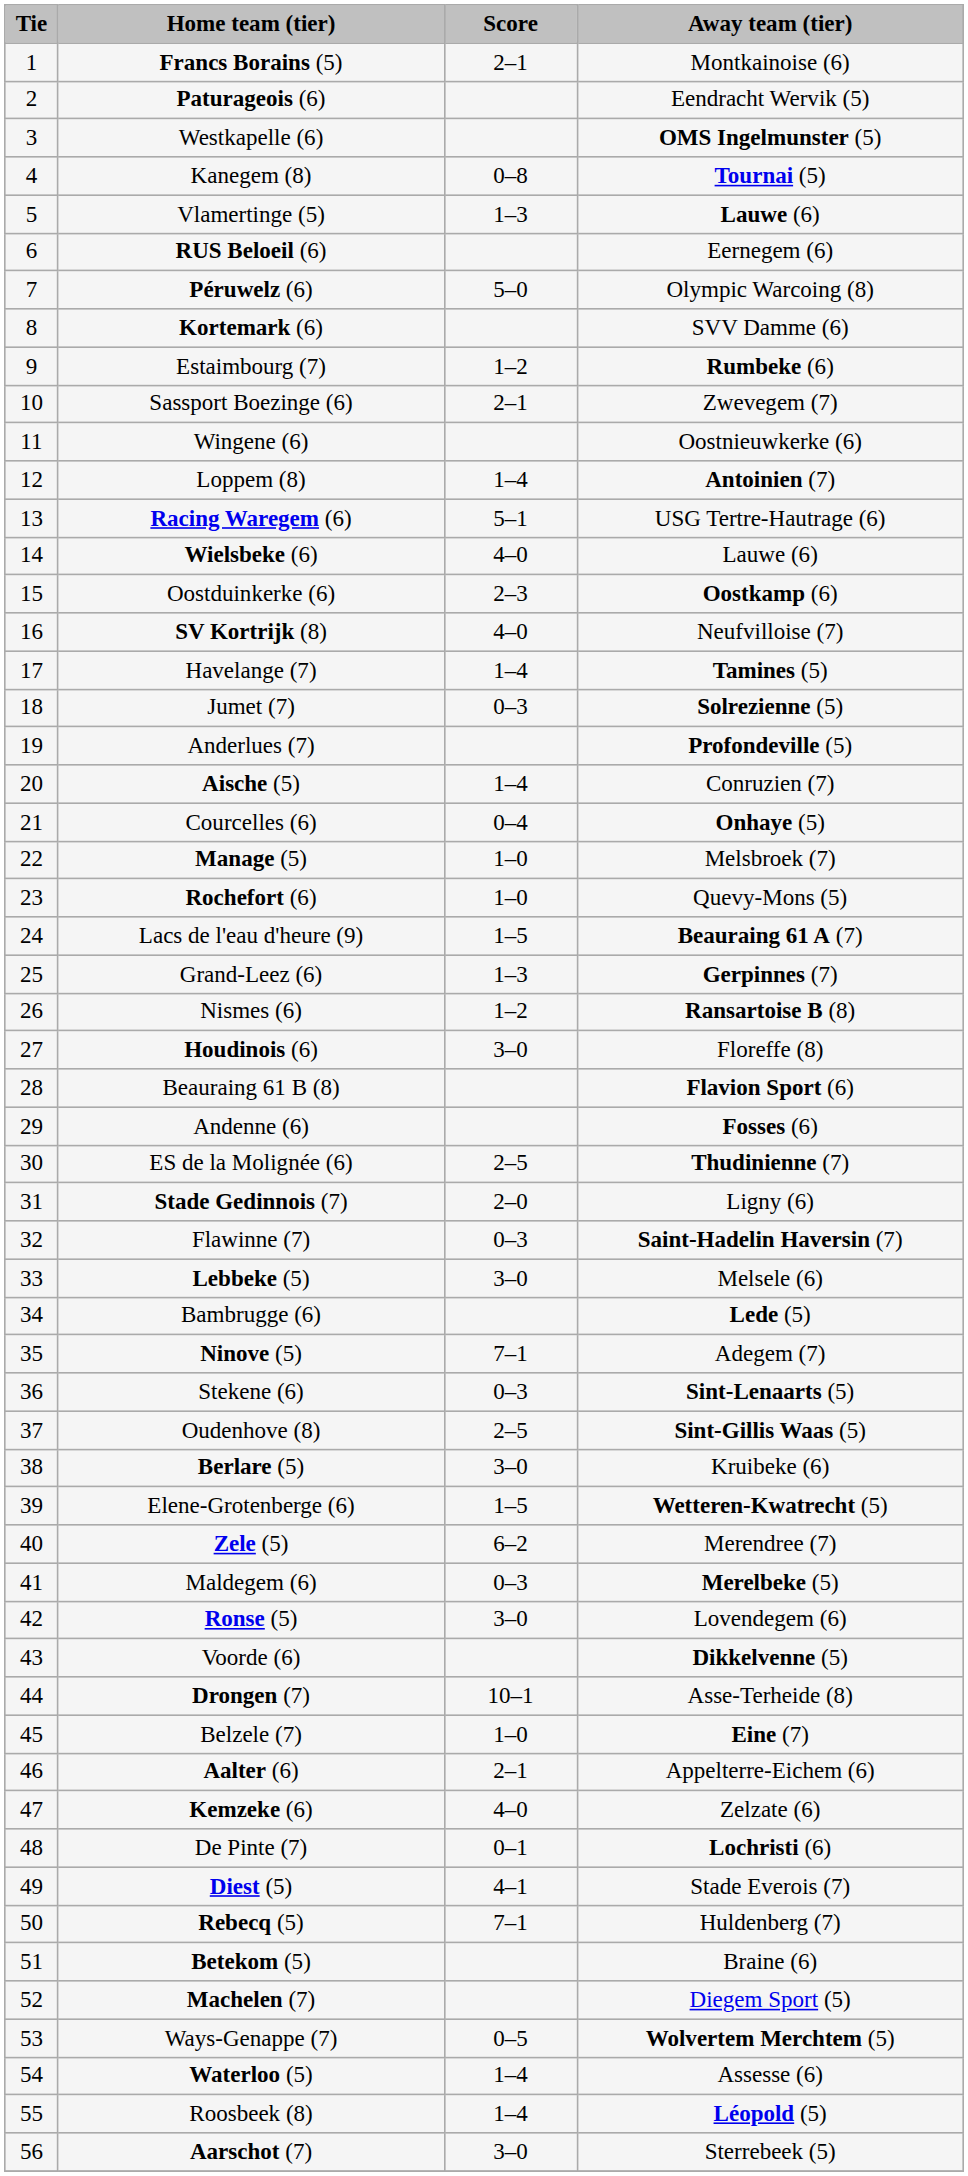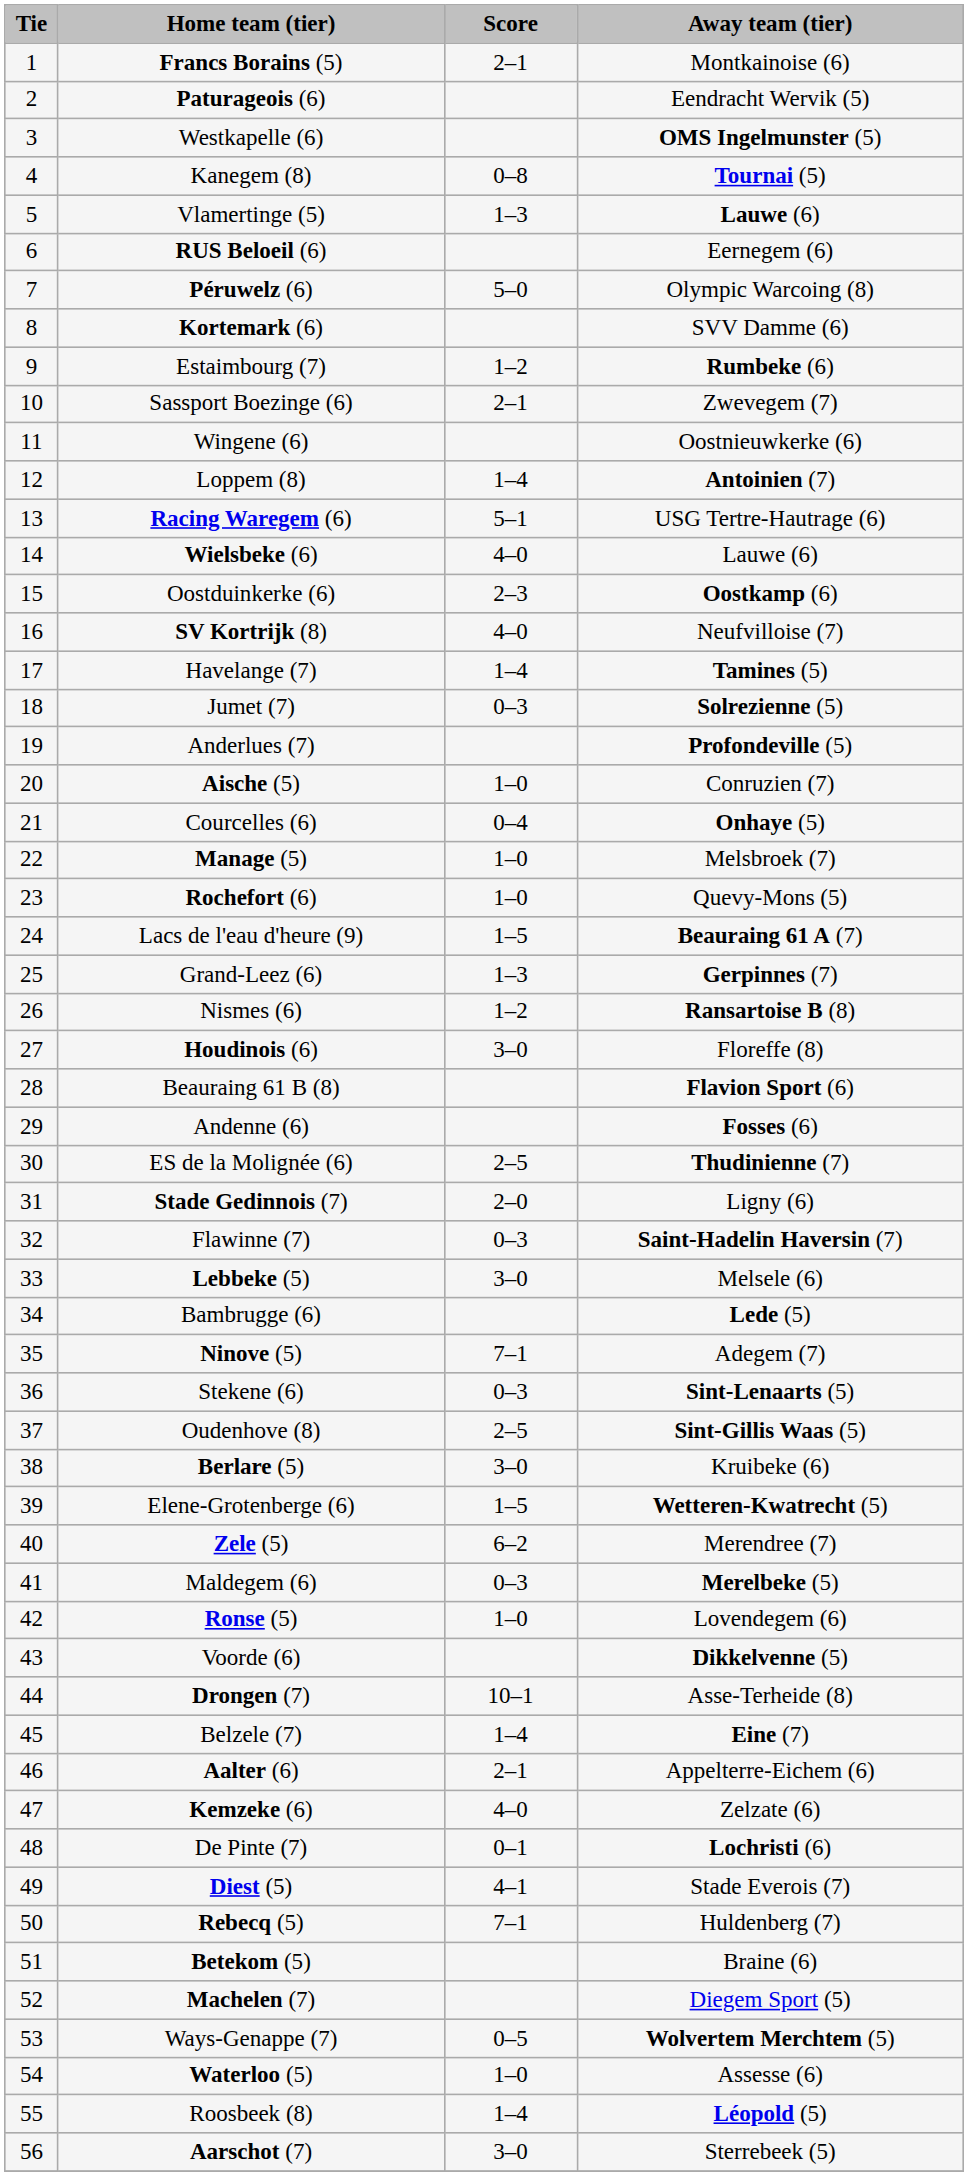 <table class="wikitable" style="width: 600px; background:WhiteSmoke; text-align:center; font-size:90%">
 <tr>
 <td scope="col" style="width:  5.00%; background:silver;"><strong>Tie</strong></td>
 <td scope="col" style="width: 36.25%; background:silver;"><strong>Home team (tier)</strong></td>
 <td scope="col" style="width: 12.50%; background:silver;"><strong>Score</strong></td>
 <td scope="col" style="width: 36.25%; background:silver;"><strong>Away team (tier)</strong></td>
 </tr>
 <tr>
 <td>1</td>
 <td><strong>Francs Borains</strong> (5)</td>
 <td>2–1</td>
 <td>Montkainoise (6)</td>
 </tr>
 <tr>
 <td>2</td>
 <td><strong>Paturageois</strong> (6)</td>
 <td></td>
 <td>Eendracht Wervik (5)</td>
 </tr>
 <tr>
 <td>3</td>
 <td>Westkapelle (6)</td>
 <td></td>
 <td><strong>OMS Ingelmunster</strong> (5)</td>
 </tr>
 <tr>
 <td>4</td>
 <td>Kanegem (8)</td>
 <td>0–8</td>
 <td><strong><a href='#'>Tournai</a></strong> (5)</td>
 </tr>
 <tr>
 <td>5</td>
 <td>Vlamertinge (5)</td>
 <td>1–3</td>
 <td><strong>Lauwe</strong> (6)</td>
 </tr>
 <tr>
 <td>6</td>
 <td><strong>RUS Beloeil</strong> (6)</td>
 <td></td>
 <td>Eernegem (6)</td>
 </tr>
 <tr>
 <td>7</td>
 <td><strong>Péruwelz</strong> (6)</td>
 <td>5–0</td>
 <td>Olympic Warcoing (8)</td>
 </tr>
 <tr>
 <td>8</td>
 <td><strong>Kortemark</strong> (6)</td>
 <td></td>
 <td>SVV Damme (6)</td>
 </tr>
 <tr>
 <td>9</td>
 <td>Estaimbourg (7)</td>
 <td>1–2</td>
 <td><strong>Rumbeke</strong> (6)</td>
 </tr>
 <tr>
 <td>10</td>
 <td>Sassport Boezinge (6)</td>
 <td>2–1</td>
 <td>Zwevegem (7)</td>
 </tr>
 <tr>
 <td>11</td>
 <td>Wingene (6)</td>
 <td></td>
 <td>Oostnieuwkerke (6)</td>
 </tr>
 <tr>
 <td>12</td>
 <td>Loppem (8)</td>
 <td>1–4</td>
 <td><strong>Antoinien</strong> (7)</td>
 </tr>
 <tr>
 <td>13</td>
 <td><strong><a href='#'>Racing Waregem</a></strong> (6)</td>
 <td>5–1</td>
 <td>USG Tertre-Hautrage (6)</td>
 </tr>
 <tr>
 <td>14</td>
 <td><strong>Wielsbeke</strong> (6)</td>
 <td>4–0</td>
 <td>Lauwe (6)</td>
 </tr>
 <tr>
 <td>15</td>
 <td>Oostduinkerke (6)</td>
 <td>2–3</td>
 <td><strong>Oostkamp</strong> (6)</td>
 </tr>
 <tr>
 <td>16</td>
 <td><strong>SV Kortrijk</strong> (8)</td>
 <td>4–0</td>
 <td>Neufvilloise (7)</td>
 </tr>
 <tr>
 <td>17</td>
 <td>Havelange (7)</td>
 <td>1–4</td>
 <td><strong>Tamines</strong> (5)</td>
 </tr>
 <tr>
 <td>18</td>
 <td>Jumet (7)</td>
 <td>0–3</td>
 <td><strong>Solrezienne</strong> (5)</td>
 </tr>
 <tr>
 <td>19</td>
 <td>Anderlues (7)</td>
 <td></td>
 <td><strong>Profondeville</strong> (5)</td>
 </tr>
 <tr>
 <td>20</td>
 <td><strong>Aische</strong> (5)</td>
-<td>1–4</td>
+<td>1–0</td>
 <td>Conruzien (7)</td>
 </tr>
 <tr>
 <td>21</td>
 <td>Courcelles (6)</td>
 <td>0–4</td>
 <td><strong>Onhaye</strong> (5)</td>
 </tr>
 <tr>
 <td>22</td>
 <td><strong>Manage</strong> (5)</td>
 <td>1–0</td>
 <td>Melsbroek (7)</td>
 </tr>
 <tr>
 <td>23</td>
 <td><strong>Rochefort</strong> (6)</td>
 <td>1–0</td>
 <td>Quevy-Mons (5)</td>
 </tr>
 <tr>
 <td>24</td>
 <td>Lacs de l'eau d'heure (9)</td>
 <td>1–5</td>
 <td><strong>Beauraing 61 A</strong> (7)</td>
 </tr>
 <tr>
 <td>25</td>
 <td>Grand-Leez (6)</td>
 <td>1–3</td>
 <td><strong>Gerpinnes</strong> (7)</td>
 </tr>
 <tr>
 <td>26</td>
 <td>Nismes (6)</td>
 <td>1–2</td>
 <td><strong>Ransartoise B</strong> (8)</td>
 </tr>
 <tr>
 <td>27</td>
 <td><strong>Houdinois</strong> (6)</td>
 <td>3–0</td>
 <td>Floreffe (8)</td>
 </tr>
 <tr>
 <td>28</td>
 <td>Beauraing 61 B (8)</td>
 <td></td>
 <td><strong>Flavion Sport</strong> (6)</td>
 </tr>
 <tr>
 <td>29</td>
 <td>Andenne (6)</td>
 <td></td>
 <td><strong>Fosses</strong> (6)</td>
 </tr>
 <tr>
 <td>30</td>
 <td>ES de la Molignée (6)</td>
 <td>2–5</td>
 <td><strong>Thudinienne</strong> (7)</td>
 </tr>
 <tr>
 <td>31</td>
 <td><strong>Stade Gedinnois</strong> (7)</td>
 <td>2–0</td>
 <td>Ligny (6)</td>
 </tr>
 <tr>
 <td>32</td>
 <td>Flawinne (7)</td>
 <td>0–3</td>
 <td><strong>Saint-Hadelin Haversin</strong> (7)</td>
 </tr>
 <tr>
 <td>33</td>
 <td><strong>Lebbeke</strong> (5)</td>
 <td>3–0</td>
 <td>Melsele (6)</td>
 </tr>
 <tr>
 <td>34</td>
 <td>Bambrugge (6)</td>
 <td></td>
 <td><strong>Lede</strong> (5)</td>
 </tr>
 <tr>
 <td>35</td>
 <td><strong>Ninove</strong> (5)</td>
 <td>7–1</td>
 <td>Adegem (7)</td>
 </tr>
 <tr>
 <td>36</td>
 <td>Stekene (6)</td>
 <td>0–3</td>
 <td><strong>Sint-Lenaarts</strong> (5)</td>
 </tr>
 <tr>
 <td>37</td>
 <td>Oudenhove (8)</td>
 <td>2–5</td>
 <td><strong>Sint-Gillis Waas</strong> (5)</td>
 </tr>
 <tr>
 <td>38</td>
 <td><strong>Berlare</strong> (5)</td>
 <td>3–0</td>
 <td>Kruibeke (6)</td>
 </tr>
 <tr>
 <td>39</td>
 <td>Elene-Grotenberge (6)</td>
 <td>1–5</td>
 <td><strong>Wetteren-Kwatrecht</strong> (5)</td>
 </tr>
 <tr>
 <td>40</td>
 <td><strong><a href='#'>Zele</a></strong> (5)</td>
 <td>6–2</td>
 <td>Merendree (7)</td>
 </tr>
 <tr>
 <td>41</td>
 <td>Maldegem (6)</td>
 <td>0–3</td>
 <td><strong>Merelbeke</strong> (5)</td>
 </tr>
 <tr>
 <td>42</td>
 <td><strong><a href='#'>Ronse</a></strong> (5)</td>
-<td>3–0</td>
+<td>1–0</td>
 <td>Lovendegem (6)</td>
 </tr>
 <tr>
 <td>43</td>
 <td>Voorde (6)</td>
 <td></td>
 <td><strong>Dikkelvenne</strong> (5)</td>
 </tr>
 <tr>
 <td>44</td>
 <td><strong>Drongen</strong> (7)</td>
 <td>10–1</td>
 <td>Asse-Terheide (8)</td>
 </tr>
 <tr>
 <td>45</td>
 <td>Belzele (7)</td>
-<td>1–0</td>
+<td>1–4</td>
 <td><strong>Eine</strong> (7)</td>
 </tr>
 <tr>
 <td>46</td>
 <td><strong>Aalter</strong> (6)</td>
 <td>2–1</td>
 <td>Appelterre-Eichem (6)</td>
 </tr>
 <tr>
 <td>47</td>
 <td><strong>Kemzeke</strong> (6)</td>
 <td>4–0</td>
 <td>Zelzate (6)</td>
 </tr>
 <tr>
 <td>48</td>
 <td>De Pinte (7)</td>
 <td>0–1</td>
 <td><strong>Lochristi</strong> (6)</td>
 </tr>
 <tr>
 <td>49</td>
 <td><strong><a href='#'>Diest</a></strong> (5)</td>
 <td>4–1</td>
 <td>Stade Everois (7)</td>
 </tr>
 <tr>
 <td>50</td>
 <td><strong>Rebecq</strong> (5)</td>
 <td>7–1</td>
 <td>Huldenberg (7)</td>
 </tr>
 <tr>
 <td>51</td>
 <td><strong>Betekom</strong> (5)</td>
 <td></td>
 <td>Braine (6)</td>
 </tr>
 <tr>
 <td>52</td>
 <td><strong>Machelen</strong> (7)</td>
 <td></td>
 <td><a href='#'>Diegem Sport</a> (5)</td>
 </tr>
 <tr>
 <td>53</td>
 <td>Ways-Genappe (7)</td>
 <td>0–5</td>
 <td><strong>Wolvertem Merchtem</strong> (5)</td>
 </tr>
 <tr>
 <td>54</td>
 <td><strong>Waterloo</strong> (5)</td>
-<td>1–4</td>
+<td>1–0</td>
 <td>Assesse (6)</td>
 </tr>
 <tr>
 <td>55</td>
 <td>Roosbeek (8)</td>
 <td>1–4</td>
 <td><strong><a href='#'>Léopold</a></strong> (5)</td>
 </tr>
 <tr>
 <td>56</td>
 <td><strong>Aarschot</strong> (7)</td>
 <td>3–0</td>
 <td>Sterrebeek (5)</td>
 </tr>
 <tr>
 </tr>
 </table>
